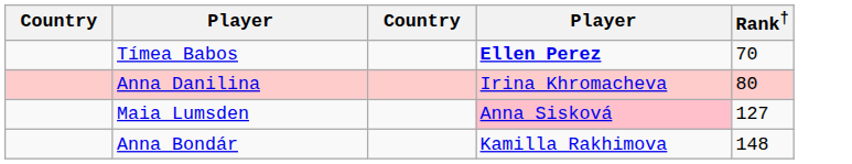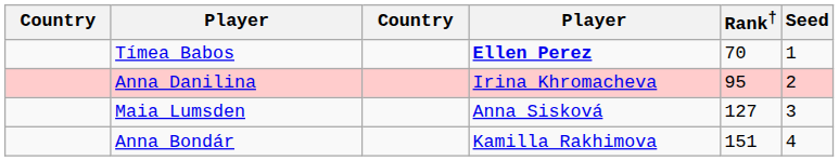 <table class="sortable wikitable">
 <tr>
 <th width="70">Country</th>
 <th width="175">Player</th>
 <th width="70">Country</th>
 <th width="175">Player</th>
 <th>Rank<sup>†</sup></th>
+<th>Seed</th>
 </tr>
 <tr>
 <td></td>
 <td><a href='#'>Tímea Babos</a></td>
 <td></td>
 <td><strong><a href='#'>Ellen Perez</a></strong></td>
 <td>70</td>
+<td>1</td>
 </tr>
 <tr style="background:#fcc;">
 <td></td>
 <td><a href='#'>Anna Danilina</a></td>
 <td></td>
 <td><a href='#'>Irina Khromacheva</a></td>
-<td>80</td>
+<td>95</td>
+<td>2</td>
 </tr>
 <tr>
 <td></td>
 <td><a href='#'>Maia Lumsden</a></td>
 <td></td>
-<td style="background: pink;"><a href='#'>Anna Sisková</a></td>
+<td><a href='#'>Anna Sisková</a></td>
 <td>127</td>
+<td>3</td>
 </tr>
 <tr>
 <td></td>
 <td><a href='#'>Anna Bondár</a></td>
 <td></td>
 <td><a href='#'>Kamilla Rakhimova</a></td>
-<td>148</td>
+<td>151</td>
+<td>4</td>
 </tr>
 </table>
